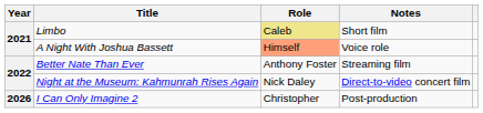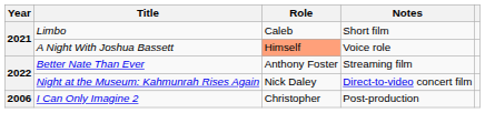 <table class="wikitable plainrowheaders sortable">
 <tr>
 <th scope="col">Year</th>
 <th scope="col">Title</th>
 <th scope="col">Role</th>
 <th scope="col" class="unsortable">Notes</th>
 <th scope="col" class="unsortable"></th>
 </tr>
 <tr>
 <th scope="row" rowspan="2">2021</th>
 <td><em>Limbo</em></td>
-<td style="background: khaki;">Caleb</td>
+<td>Caleb</td>
 <td>Short film</td>
 <td style="text-align: center;"></td>
 </tr>
 <tr>
 <td><em>A Night With Joshua Bassett</em></td>
 <td style="background: lightsalmon;">Himself</td>
 <td>Voice role</td>
 <td style="text-align: center;"></td>
 </tr>
 <tr>
 <th scope="row" rowspan="2">2022</th>
 <td><em><a href='#'>Better Nate Than Ever</a></em></td>
 <td>Anthony Foster</td>
 <td>Streaming film</td>
 <td></td>
 </tr>
 <tr>
 <td><em><a href='#'>Night at the Museum: Kahmunrah Rises Again</a></em></td>
 <td>Nick Daley</td>
 <td><a href='#'>Direct-to-video</a> concert film</td>
 <td></td>
 </tr>
 <tr>
-<th scope="row">2026</th>
+<th scope="row">2006</th>
 <td><em><a href='#'>I Can Only Imagine 2</a></em></td>
 <td>Christopher</td>
 <td>Post-production</td>
 </tr>
 </table>
